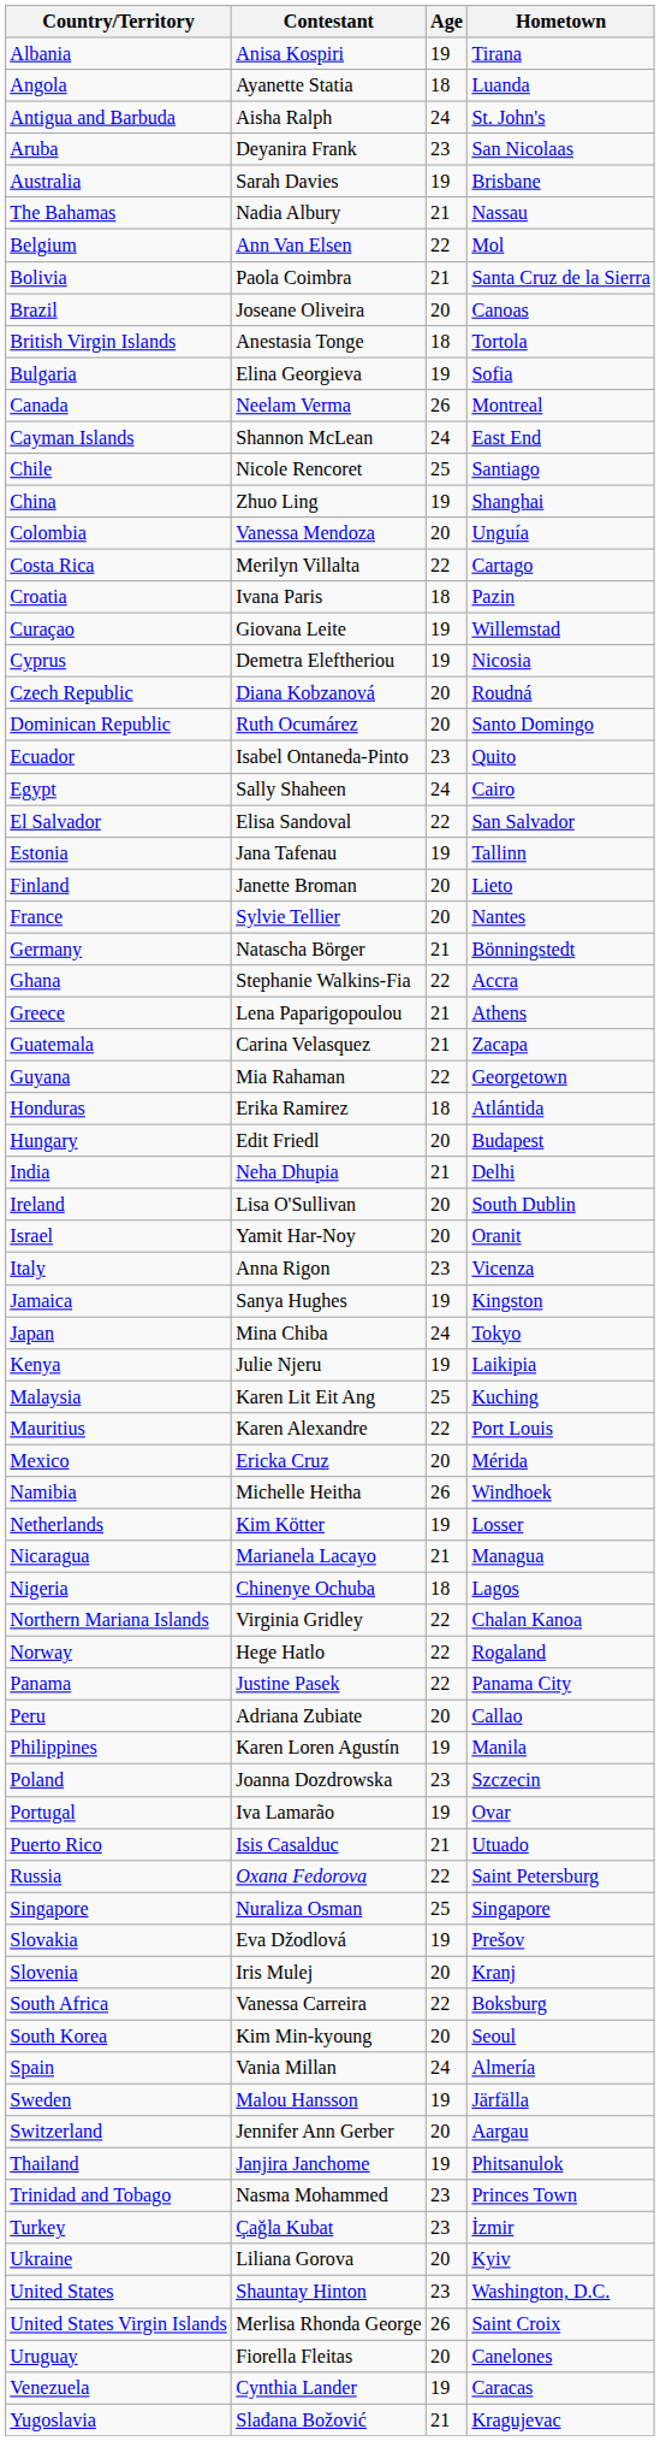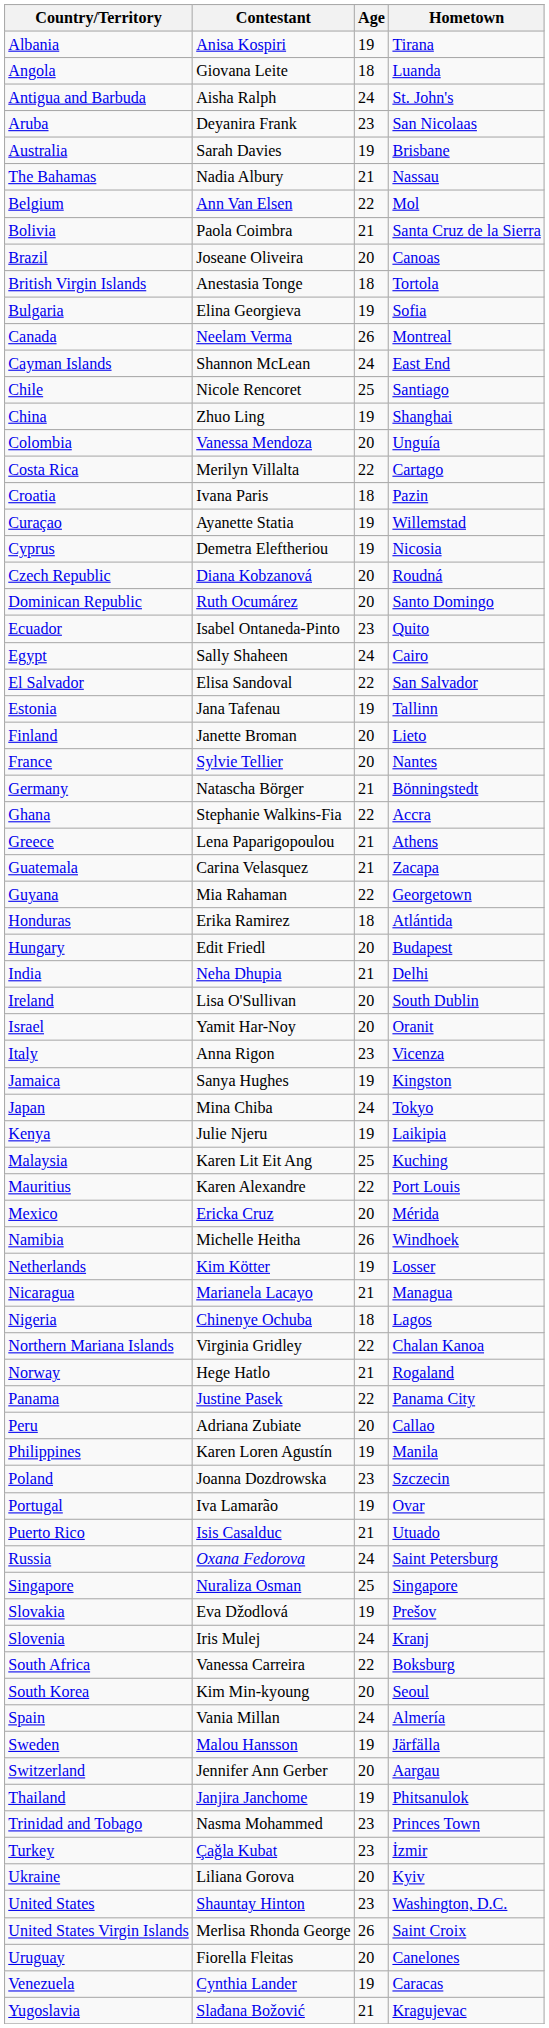 <table class="wikitable sortable" style="font-size: 95%;">
 <tr>
 <th>Country/Territory</th>
 <th>Contestant</th>
 <th>Age</th>
 <th>Hometown</th>
 </tr>
 <tr>
 <td> <a href='#'>Albania</a></td>
 <td><a href='#'>Anisa Kospiri</a></td>
 <td>19</td>
 <td><a href='#'>Tirana</a></td>
 </tr>
 <tr>
 <td> <a href='#'>Angola</a></td>
-<td>Ayanette Statia</td>
+<td>Giovana Leite</td>
 <td>18</td>
 <td><a href='#'>Luanda</a></td>
 </tr>
 <tr>
 <td> <a href='#'>Antigua and Barbuda</a></td>
 <td>Aisha Ralph</td>
 <td>24</td>
 <td><a href='#'>St. John's</a></td>
 </tr>
 <tr>
 <td> <a href='#'>Aruba</a></td>
 <td>Deyanira Frank</td>
 <td>23</td>
 <td><a href='#'>San Nicolaas</a></td>
 </tr>
 <tr>
 <td> <a href='#'>Australia</a></td>
 <td>Sarah Davies</td>
 <td>19</td>
 <td><a href='#'>Brisbane</a></td>
 </tr>
 <tr>
 <td> <a href='#'>The Bahamas</a></td>
 <td>Nadia Albury</td>
 <td>21</td>
 <td><a href='#'>Nassau</a></td>
 </tr>
 <tr>
 <td> <a href='#'>Belgium</a></td>
 <td><a href='#'>Ann Van Elsen</a></td>
 <td>22</td>
 <td><a href='#'>Mol</a></td>
 </tr>
 <tr>
 <td> <a href='#'>Bolivia</a></td>
 <td>Paola Coimbra</td>
 <td>21</td>
 <td><a href='#'>Santa Cruz de la Sierra</a></td>
 </tr>
 <tr>
 <td> <a href='#'>Brazil</a></td>
 <td>Joseane Oliveira</td>
 <td>20</td>
 <td><a href='#'>Canoas</a></td>
 </tr>
 <tr>
 <td> <a href='#'>British Virgin Islands</a></td>
 <td>Anestasia Tonge</td>
 <td>18</td>
 <td><a href='#'>Tortola</a></td>
 </tr>
 <tr>
 <td> <a href='#'>Bulgaria</a></td>
 <td>Elina Georgieva</td>
 <td>19</td>
 <td><a href='#'>Sofia</a></td>
 </tr>
 <tr>
 <td> <a href='#'>Canada</a></td>
 <td><a href='#'>Neelam Verma</a></td>
 <td>26</td>
 <td><a href='#'>Montreal</a></td>
 </tr>
 <tr>
 <td> <a href='#'>Cayman Islands</a></td>
 <td>Shannon McLean</td>
 <td>24</td>
 <td><a href='#'>East End</a></td>
 </tr>
 <tr>
 <td> <a href='#'>Chile</a></td>
 <td>Nicole Rencoret</td>
 <td>25</td>
 <td><a href='#'>Santiago</a></td>
 </tr>
 <tr>
 <td> <a href='#'>China</a></td>
 <td>Zhuo Ling</td>
 <td>19</td>
 <td><a href='#'>Shanghai</a></td>
 </tr>
 <tr>
 <td> <a href='#'>Colombia</a></td>
 <td><a href='#'>Vanessa Mendoza</a></td>
 <td>20</td>
 <td><a href='#'>Unguía</a></td>
 </tr>
 <tr>
 <td> <a href='#'>Costa Rica</a></td>
 <td>Merilyn Villalta</td>
 <td>22</td>
 <td><a href='#'>Cartago</a></td>
 </tr>
 <tr>
 <td> <a href='#'>Croatia</a></td>
 <td>Ivana Paris</td>
 <td>18</td>
 <td><a href='#'>Pazin</a></td>
 </tr>
 <tr>
 <td> <a href='#'>Curaçao</a></td>
-<td>Giovana Leite</td>
+<td>Ayanette Statia</td>
 <td>19</td>
 <td><a href='#'>Willemstad</a></td>
 </tr>
 <tr>
 <td> <a href='#'>Cyprus</a></td>
 <td>Demetra Eleftheriou</td>
 <td>19</td>
 <td><a href='#'>Nicosia</a></td>
 </tr>
 <tr>
 <td> <a href='#'>Czech Republic</a></td>
 <td><a href='#'>Diana Kobzanová</a></td>
 <td>20</td>
 <td><a href='#'>Roudná</a></td>
 </tr>
 <tr>
 <td> <a href='#'>Dominican Republic</a></td>
 <td><a href='#'>Ruth Ocumárez</a></td>
 <td>20</td>
 <td><a href='#'>Santo Domingo</a></td>
 </tr>
 <tr>
 <td> <a href='#'>Ecuador</a></td>
 <td>Isabel Ontaneda-Pinto</td>
 <td>23</td>
 <td><a href='#'>Quito</a></td>
 </tr>
 <tr>
 <td> <a href='#'>Egypt</a></td>
 <td>Sally Shaheen</td>
 <td>24</td>
 <td><a href='#'>Cairo</a></td>
 </tr>
 <tr>
 <td> <a href='#'>El Salvador</a></td>
 <td>Elisa Sandoval</td>
 <td>22</td>
 <td><a href='#'>San Salvador</a></td>
 </tr>
 <tr>
 <td> <a href='#'>Estonia</a></td>
 <td>Jana Tafenau</td>
 <td>19</td>
 <td><a href='#'>Tallinn</a></td>
 </tr>
 <tr>
 <td> <a href='#'>Finland</a></td>
 <td>Janette Broman</td>
 <td>20</td>
 <td><a href='#'>Lieto</a></td>
 </tr>
 <tr>
 <td> <a href='#'>France</a></td>
 <td><a href='#'>Sylvie Tellier</a></td>
 <td>20</td>
 <td><a href='#'>Nantes</a></td>
 </tr>
 <tr>
 <td> <a href='#'>Germany</a></td>
 <td>Natascha Börger</td>
 <td>21</td>
 <td><a href='#'>Bönningstedt</a></td>
 </tr>
 <tr>
 <td> <a href='#'>Ghana</a></td>
 <td>Stephanie Walkins-Fia</td>
 <td>22</td>
 <td><a href='#'>Accra</a></td>
 </tr>
 <tr>
 <td> <a href='#'>Greece</a></td>
 <td>Lena Paparigopoulou</td>
 <td>21</td>
 <td><a href='#'>Athens</a></td>
 </tr>
 <tr>
 <td> <a href='#'>Guatemala</a></td>
 <td>Carina Velasquez</td>
 <td>21</td>
 <td><a href='#'>Zacapa</a></td>
 </tr>
 <tr>
 <td> <a href='#'>Guyana</a></td>
 <td>Mia Rahaman</td>
 <td>22</td>
 <td><a href='#'>Georgetown</a></td>
 </tr>
 <tr>
 <td> <a href='#'>Honduras</a></td>
 <td>Erika Ramirez</td>
 <td>18</td>
 <td><a href='#'>Atlántida</a></td>
 </tr>
 <tr>
 <td> <a href='#'>Hungary</a></td>
 <td>Edit Friedl</td>
 <td>20</td>
 <td><a href='#'>Budapest</a></td>
 </tr>
 <tr>
 <td> <a href='#'>India</a></td>
 <td><a href='#'>Neha Dhupia</a></td>
 <td>21</td>
 <td><a href='#'>Delhi</a></td>
 </tr>
 <tr>
 <td> <a href='#'>Ireland</a></td>
 <td>Lisa O'Sullivan</td>
 <td>20</td>
 <td><a href='#'>South Dublin</a></td>
 </tr>
 <tr>
 <td> <a href='#'>Israel</a></td>
 <td>Yamit Har-Noy</td>
 <td>20</td>
 <td><a href='#'>Oranit</a></td>
 </tr>
 <tr>
 <td> <a href='#'>Italy</a></td>
 <td>Anna Rigon</td>
 <td>23</td>
 <td><a href='#'>Vicenza</a></td>
 </tr>
 <tr>
 <td> <a href='#'>Jamaica</a></td>
 <td>Sanya Hughes</td>
 <td>19</td>
 <td><a href='#'>Kingston</a></td>
 </tr>
 <tr>
 <td> <a href='#'>Japan</a></td>
 <td>Mina Chiba</td>
 <td>24</td>
 <td><a href='#'>Tokyo</a></td>
 </tr>
 <tr>
 <td> <a href='#'>Kenya</a></td>
 <td>Julie Njeru</td>
 <td>19</td>
 <td><a href='#'>Laikipia</a></td>
 </tr>
 <tr>
 <td> <a href='#'>Malaysia</a></td>
 <td>Karen Lit Eit Ang</td>
 <td>25</td>
 <td><a href='#'>Kuching</a></td>
 </tr>
 <tr>
 <td> <a href='#'>Mauritius</a></td>
 <td>Karen Alexandre</td>
 <td>22</td>
 <td><a href='#'>Port Louis</a></td>
 </tr>
 <tr>
 <td> <a href='#'>Mexico</a></td>
 <td><a href='#'>Ericka Cruz</a></td>
 <td>20</td>
 <td><a href='#'>Mérida</a></td>
 </tr>
 <tr>
 <td> <a href='#'>Namibia</a></td>
 <td>Michelle Heitha</td>
 <td>26</td>
 <td><a href='#'>Windhoek</a></td>
 </tr>
 <tr>
 <td> <a href='#'>Netherlands</a></td>
 <td><a href='#'>Kim Kötter</a></td>
 <td>19</td>
 <td><a href='#'>Losser</a></td>
 </tr>
 <tr>
 <td> <a href='#'>Nicaragua</a></td>
 <td><a href='#'>Marianela Lacayo</a></td>
 <td>21</td>
 <td><a href='#'>Managua</a></td>
 </tr>
 <tr>
 <td> <a href='#'>Nigeria</a></td>
 <td><a href='#'>Chinenye Ochuba</a></td>
 <td>18</td>
 <td><a href='#'>Lagos</a></td>
 </tr>
 <tr>
 <td> <a href='#'>Northern Mariana Islands</a></td>
 <td>Virginia Gridley</td>
 <td>22</td>
 <td><a href='#'>Chalan Kanoa</a></td>
 </tr>
 <tr>
 <td> <a href='#'>Norway</a></td>
 <td>Hege Hatlo</td>
-<td>22</td>
+<td>21</td>
 <td><a href='#'>Rogaland</a></td>
 </tr>
 <tr>
 <td> <a href='#'>Panama</a></td>
 <td><a href='#'>Justine Pasek</a></td>
 <td>22</td>
 <td><a href='#'>Panama City</a></td>
 </tr>
 <tr>
 <td> <a href='#'>Peru</a></td>
 <td>Adriana Zubiate</td>
 <td>20</td>
 <td><a href='#'>Callao</a></td>
 </tr>
 <tr>
 <td> <a href='#'>Philippines</a></td>
 <td>Karen Loren Agustín</td>
 <td>19</td>
 <td><a href='#'>Manila</a></td>
 </tr>
 <tr>
 <td> <a href='#'>Poland</a></td>
 <td>Joanna Dozdrowska</td>
 <td>23</td>
 <td><a href='#'>Szczecin</a></td>
 </tr>
 <tr>
 <td> <a href='#'>Portugal</a></td>
 <td>Iva Lamarão</td>
 <td>19</td>
 <td><a href='#'>Ovar</a></td>
 </tr>
 <tr>
 <td> <a href='#'>Puerto Rico</a></td>
 <td><a href='#'>Isis Casalduc</a></td>
 <td>21</td>
 <td><a href='#'>Utuado</a></td>
 </tr>
 <tr>
 <td> <a href='#'>Russia</a></td>
 <td><em><a href='#'>Oxana Fedorova</a></em></td>
-<td>22</td>
+<td>24</td>
 <td><a href='#'>Saint Petersburg</a></td>
 </tr>
 <tr>
 <td> <a href='#'>Singapore</a></td>
 <td><a href='#'>Nuraliza Osman</a></td>
 <td>25</td>
 <td><a href='#'>Singapore</a></td>
 </tr>
 <tr>
 <td> <a href='#'>Slovakia</a></td>
 <td>Eva Džodlová</td>
 <td>19</td>
 <td><a href='#'>Prešov</a></td>
 </tr>
 <tr>
 <td> <a href='#'>Slovenia</a></td>
 <td>Iris Mulej</td>
-<td>20</td>
+<td>24</td>
 <td><a href='#'>Kranj</a></td>
 </tr>
 <tr>
 <td> <a href='#'>South Africa</a></td>
 <td>Vanessa Carreira</td>
 <td>22</td>
 <td><a href='#'>Boksburg</a></td>
 </tr>
 <tr>
 <td> <a href='#'>South Korea</a></td>
 <td>Kim Min-kyoung</td>
 <td>20</td>
 <td><a href='#'>Seoul</a></td>
 </tr>
 <tr>
 <td> <a href='#'>Spain</a></td>
 <td>Vania Millan</td>
 <td>24</td>
 <td><a href='#'>Almería</a></td>
 </tr>
 <tr>
 <td> <a href='#'>Sweden</a></td>
 <td><a href='#'>Malou Hansson</a></td>
 <td>19</td>
 <td><a href='#'>Järfälla</a></td>
 </tr>
 <tr>
 <td> <a href='#'>Switzerland</a></td>
 <td>Jennifer Ann Gerber</td>
 <td>20</td>
 <td><a href='#'>Aargau</a></td>
 </tr>
 <tr>
 <td> <a href='#'>Thailand</a></td>
 <td><a href='#'>Janjira Janchome</a></td>
 <td>19</td>
 <td><a href='#'>Phitsanulok</a></td>
 </tr>
 <tr>
 <td> <a href='#'>Trinidad and Tobago</a></td>
 <td>Nasma Mohammed</td>
 <td>23</td>
 <td><a href='#'>Princes Town</a></td>
 </tr>
 <tr>
 <td> <a href='#'>Turkey</a></td>
 <td><a href='#'>Çağla Kubat</a></td>
 <td>23</td>
 <td><a href='#'>İzmir</a></td>
 </tr>
 <tr>
 <td> <a href='#'>Ukraine</a></td>
 <td>Liliana Gorova</td>
 <td>20</td>
 <td><a href='#'>Kyiv</a></td>
 </tr>
 <tr>
 <td> <a href='#'>United States</a></td>
 <td><a href='#'>Shauntay Hinton</a></td>
 <td>23</td>
 <td><a href='#'>Washington, D.C.</a></td>
 </tr>
 <tr>
 <td> <a href='#'>United States Virgin Islands</a></td>
 <td>Merlisa Rhonda George</td>
 <td>26</td>
 <td><a href='#'>Saint Croix</a></td>
 </tr>
 <tr>
 <td> <a href='#'>Uruguay</a></td>
 <td>Fiorella Fleitas</td>
 <td>20</td>
 <td><a href='#'>Canelones</a></td>
 </tr>
 <tr>
 <td> <a href='#'>Venezuela</a></td>
 <td><a href='#'>Cynthia Lander</a></td>
 <td>19</td>
 <td><a href='#'>Caracas</a></td>
 </tr>
 <tr>
 <td> <a href='#'>Yugoslavia</a></td>
 <td><a href='#'>Slađana Božović</a></td>
 <td>21</td>
 <td><a href='#'>Kragujevac</a></td>
 </tr>
 </table>
